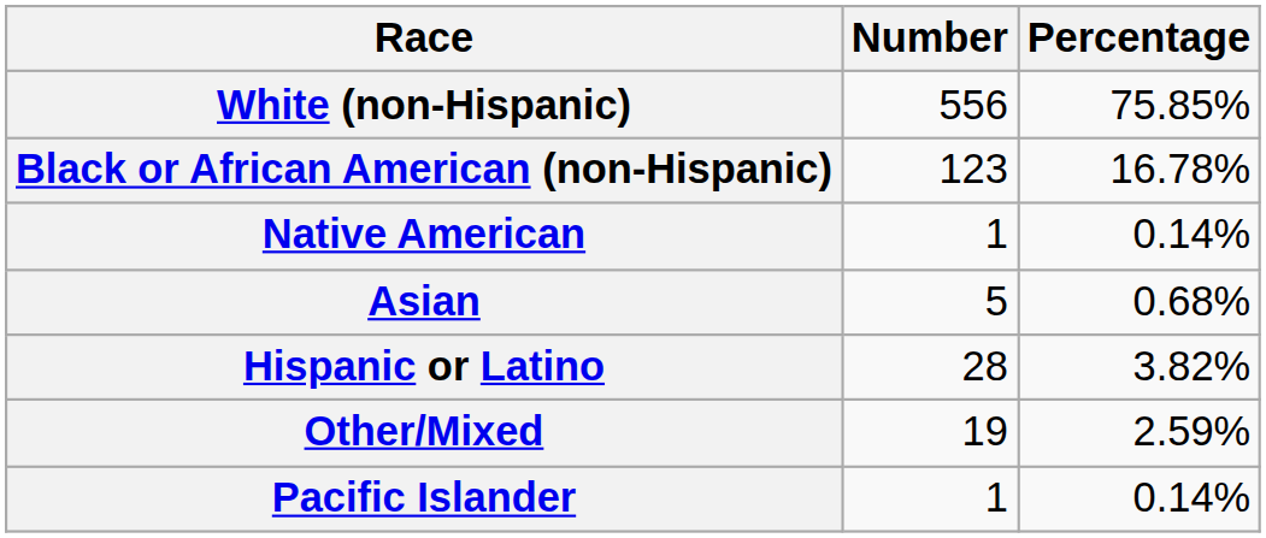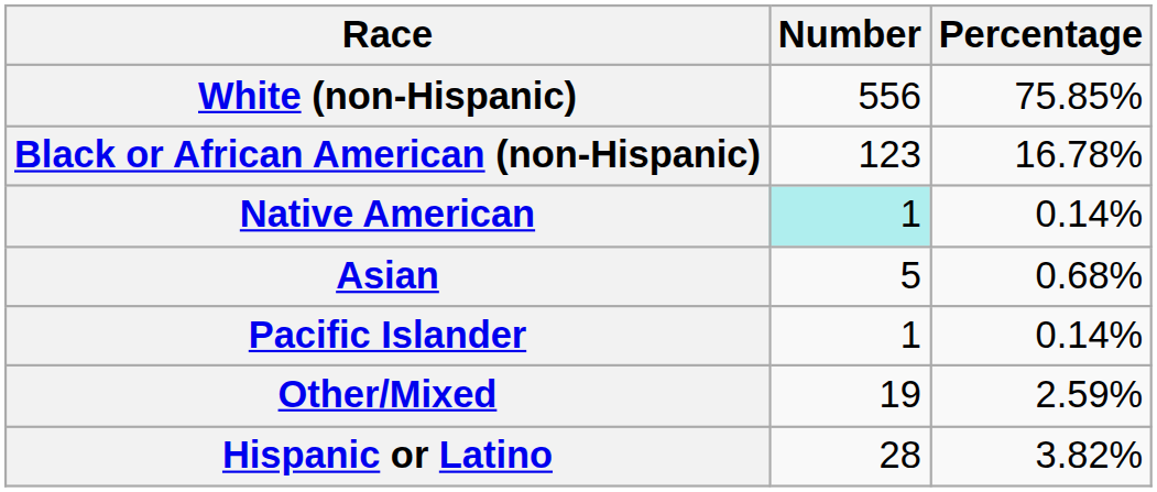 <table class="wikitable" style="text-align:right">
 <tr>
 <th scope="col">Race</th>
 <th scope="col">Number</th>
 <th scope="col">Percentage</th>
 </tr>
 <tr>
 <th scope="row"><a href='#'>White</a> (non-Hispanic)</th>
 <td>556</td>
 <td>75.85%</td>
 </tr>
 <tr>
 <th scope="row"><a href='#'>Black or African American</a> (non-Hispanic)</th>
 <td>123</td>
 <td>16.78%</td>
 </tr>
 <tr>
 <th scope="row"><a href='#'>Native American</a></th>
-<td>1</td>
+<td style="background: paleturquoise;">1</td>
 <td>0.14%</td>
 </tr>
 <tr>
 <th scope="row"><a href='#'>Asian</a></th>
 <td>5</td>
 <td>0.68%</td>
 </tr>
 <tr>
-<th scope="row"><a href='#'>Hispanic</a> or <a href='#'>Latino</a></th>
-<td>28</td>
-<td>3.82%</td>
+<th scope="row"><a href='#'>Pacific Islander</a></th>
+<td>1</td>
+<td>0.14%</td>
 </tr>
 <tr>
 <th scope="row"><a href='#'>Other/Mixed</a></th>
 <td>19</td>
 <td>2.59%</td>
 </tr>
 <tr>
-<th scope="row"><a href='#'>Pacific Islander</a></th>
-<td>1</td>
-<td>0.14%</td>
+<th scope="row"><a href='#'>Hispanic</a> or <a href='#'>Latino</a></th>
+<td>28</td>
+<td>3.82%</td>
 </tr>
 </table>
